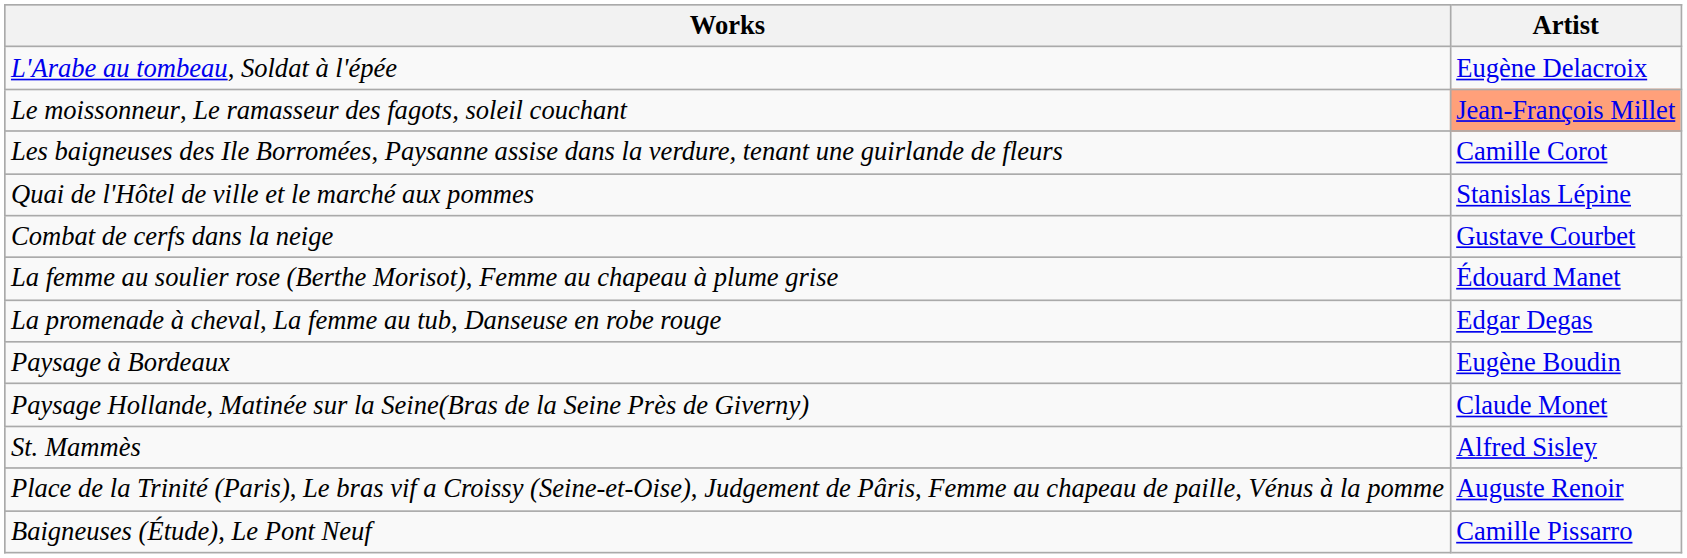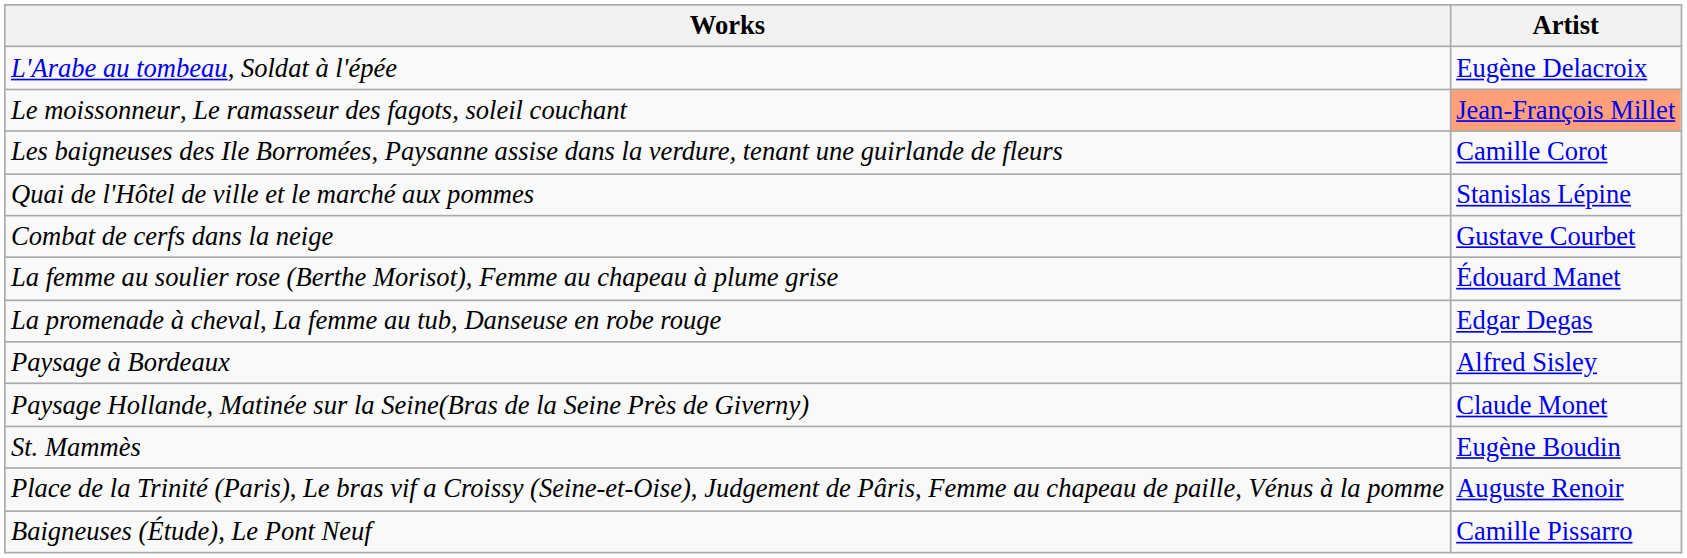 <table class="wikitable">
 <tr>
 <th scope="col">Works</th>
 <th scope="col">Artist</th>
 </tr>
 <tr>
 <td><em><a href='#'>L'Arabe au tombeau</a></em>, <em>Soldat à l'épée</em></td>
 <td><a href='#'>Eugène Delacroix</a></td>
 </tr>
 <tr>
 <td><em>Le moissonneur</em>, <em>Le ramasseur des fagots, soleil couchant</em></td>
 <td style="background: lightsalmon;"><a href='#'>Jean-François Millet</a></td>
 </tr>
 <tr>
 <td><em>Les baigneuses des Ile Borromées</em>, <em>Paysanne assise dans la verdure, tenant une guirlande de fleurs</em></td>
 <td><a href='#'>Camille Corot</a></td>
 </tr>
 <tr>
 <td><em>Quai de l'Hôtel de ville et le marché aux pommes</em></td>
 <td><a href='#'>Stanislas Lépine</a></td>
 </tr>
 <tr>
 <td><em>Combat de cerfs dans la neige</em></td>
 <td><a href='#'>Gustave Courbet</a></td>
 </tr>
 <tr>
 <td><em>La femme au soulier rose (Berthe Morisot)</em>, <em>Femme au chapeau à plume grise</em></td>
 <td><a href='#'>Édouard Manet</a></td>
 </tr>
 <tr>
 <td><em>La promenade à cheval</em>, <em>La femme au tub</em>, <em>Danseuse en robe rouge</em></td>
 <td><a href='#'>Edgar Degas</a></td>
 </tr>
 <tr>
 <td><em>Paysage à Bordeaux</em></td>
-<td><a href='#'>Eugène Boudin</a></td>
+<td><a href='#'>Alfred Sisley</a></td>
 </tr>
 <tr>
 <td><em>Paysage Hollande</em>, <em>Matinée sur la Seine(Bras de la Seine Près de Giverny)</em></td>
 <td><a href='#'>Claude Monet</a></td>
 </tr>
 <tr>
 <td><em>St. Mammès</em></td>
-<td><a href='#'>Alfred Sisley</a></td>
+<td><a href='#'>Eugène Boudin</a></td>
 </tr>
 <tr>
 <td><em>Place de la Trinité (Paris)</em>, <em>Le bras vif a Croissy (Seine-et-Oise)</em>, <em>Judgement de Pâris</em>, <em>Femme au chapeau de paille</em>, <em>Vénus à la pomme</em></td>
 <td><a href='#'>Auguste Renoir</a></td>
 </tr>
 <tr>
 <td><em>Baigneuses (Étude)</em>, <em>Le Pont Neuf</em></td>
 <td><a href='#'>Camille Pissarro</a></td>
 </tr>
 </table>
